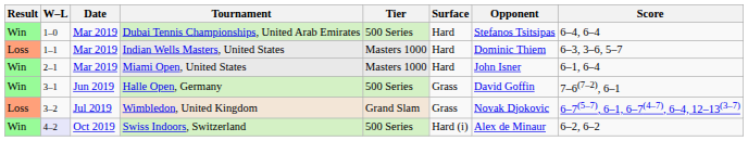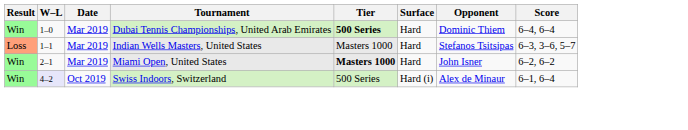 <table class="sortable wikitable">
 <tr>
 <th>Result</th>
 <th class="unsortable">W–L</th>
 <th>Date</th>
 <th>Tournament</th>
 <th>Tier</th>
 <th>Surface</th>
 <th>Opponent</th>
 <th class="unsortable">Score</th>
 </tr>
 <tr>
 <td bgcolor=98FB98>Win</td>
 <td><small>1–0</small></td>
 <td><a href='#'>Mar 2019</a></td>
 <td style="background:#d4f1c5;"><a href='#'>Dubai Tennis Championships</a>, United Arab Emirates </td>
-<td style="background:#d4f1c5;">500 Series</td>
+<td style="background:#d4f1c5;"><strong>500 Series</strong></td>
 <td>Hard</td>
-<td> <a href='#'>Stefanos Tsitsipas</a></td>
+<td> <a href='#'>Dominic Thiem</a></td>
 <td>6–4, 6–4</td>
 </tr>
 <tr>
 <td bgcolor=FFA07A>Loss</td>
 <td><small>1–1</small></td>
 <td><a href='#'>Mar 2019</a></td>
 <td style="background:#e9e9e9;"><a href='#'>Indian Wells Masters</a>, United States</td>
 <td style="background:#e9e9e9;">Masters 1000</td>
 <td>Hard</td>
-<td> <a href='#'>Dominic Thiem</a></td>
+<td> <a href='#'>Stefanos Tsitsipas</a></td>
 <td>6–3, 3–6, 5–7</td>
 </tr>
 <tr>
 <td bgcolor=98FB98>Win</td>
 <td><small>2–1</small></td>
 <td><a href='#'>Mar 2019</a></td>
 <td style="background:#e9e9e9;"><a href='#'>Miami Open</a>, United States </td>
-<td style="background:#e9e9e9;">Masters 1000</td>
+<td style="background:#e9e9e9;"><strong>Masters 1000</strong></td>
 <td>Hard</td>
 <td> <a href='#'>John Isner</a></td>
-<td>6–1, 6–4</td>
-</tr>
-<tr>
-<td bgcolor=98FB98>Win</td>
-<td><small>3–1</small></td>
-<td><a href='#'>Jun 2019</a></td>
-<td style="background:#d4f1c5;"><a href='#'>Halle Open</a>, Germany </td>
-<td style="background:#d4f1c5;">500 Series</td>
-<td>Grass</td>
-<td> <a href='#'>David Goffin</a></td>
-<td>7–6<sup>(7–2)</sup>, 6–1</td>
-</tr>
-<tr>
-<td bgcolor=FFA07A>Loss</td>
-<td><small>3–2</small></td>
-<td><a href='#'>Jul 2019</a></td>
-<td style="background:#f3e6d7;"><a href='#'>Wimbledon</a>, United Kingdom</td>
-<td style="background:#f3e6d7;">Grand Slam</td>
-<td>Grass</td>
-<td> <a href='#'>Novak Djokovic</a></td>
-<td><a href='#'>6–7<sup>(5–7)</sup>, 6–1, 6–7<sup>(4–7)</sup>, 6–4, 12–13<sup>(3–7)</sup></a></td>
+<td>6–2, 6–2</td>
 </tr>
 <tr>
 <td bgcolor=98FB98>Win</td>
 <td style="background: lavender;"><small>4–2</small></td>
 <td><a href='#'>Oct 2019</a></td>
 <td style="background:#d4f1c5;"><a href='#'>Swiss Indoors</a>, Switzerland </td>
 <td style="background:#d4f1c5;">500 Series</td>
 <td>Hard (i)</td>
 <td> <a href='#'>Alex de Minaur</a></td>
-<td>6–2, 6–2</td>
+<td>6–1, 6–4</td>
 </tr>
 </table>
